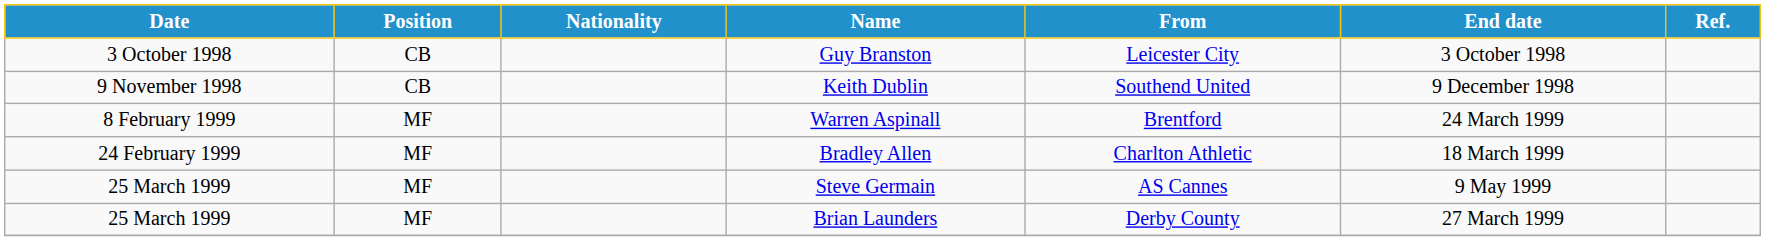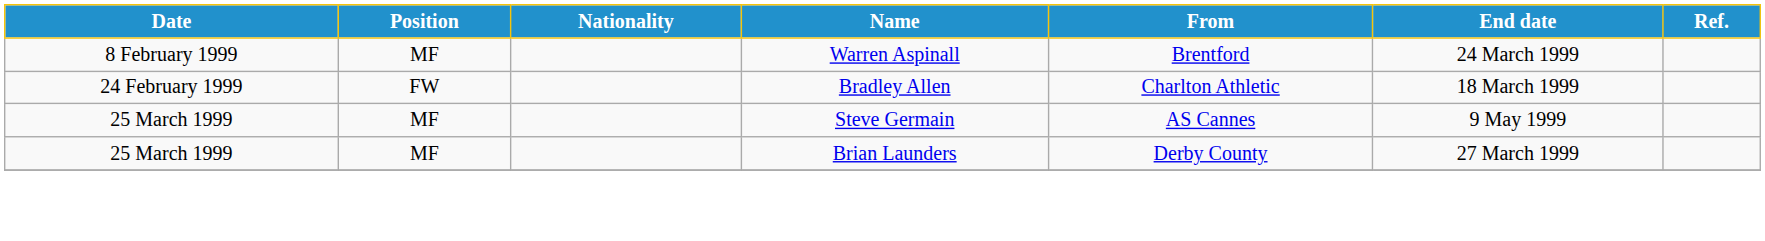 <table class="wikitable" style="text-align:center; font-size:90%; width:100%;">
 <tr>
 <th style="background:#2191CC; color:white; border:1px solid #F7C408; text-align:center;">Date</th>
 <th style="background:#2191CC; color:white; border:1px solid #F7C408; text-align:center;">Position</th>
 <th style="background:#2191CC; color:white; border:1px solid #F7C408; text-align:center;">Nationality</th>
 <th style="background:#2191CC; color:white; border:1px solid #F7C408; text-align:center;">Name</th>
 <th style="background:#2191CC; color:white; border:1px solid #F7C408; text-align:center;">From</th>
 <th style="background:#2191CC; color:white; border:1px solid #F7C408; text-align:center;">End date</th>
 <th style="background:#2191CC; color:white; border:1px solid #F7C408; text-align:center;">Ref.</th>
-</tr>
-<tr>
-<td>3 October 1998</td>
-<td>CB</td>
-<td></td>
-<td><a href='#'>Guy Branston</a></td>
-<td> <a href='#'>Leicester City</a></td>
-<td>3 October 1998</td>
-<td></td>
-</tr>
-<tr>
-<td>9 November 1998</td>
-<td>CB</td>
-<td></td>
-<td><a href='#'>Keith Dublin</a></td>
-<td> <a href='#'>Southend United</a></td>
-<td>9 December 1998</td>
-<td></td>
 </tr>
 <tr>
 <td>8 February 1999</td>
 <td>MF</td>
 <td></td>
 <td><a href='#'>Warren Aspinall</a></td>
 <td> <a href='#'>Brentford</a></td>
 <td>24 March 1999</td>
 <td></td>
 </tr>
 <tr>
 <td>24 February 1999</td>
-<td>MF</td>
+<td>FW</td>
 <td></td>
 <td><a href='#'>Bradley Allen</a></td>
 <td> <a href='#'>Charlton Athletic</a></td>
 <td>18 March 1999</td>
 <td></td>
 </tr>
 <tr>
 <td>25 March 1999</td>
 <td>MF</td>
 <td></td>
 <td><a href='#'>Steve Germain</a></td>
 <td> <a href='#'>AS Cannes</a></td>
 <td>9 May 1999</td>
 <td></td>
 </tr>
 <tr>
 <td>25 March 1999</td>
 <td>MF</td>
 <td></td>
 <td><a href='#'>Brian Launders</a></td>
 <td> <a href='#'>Derby County</a></td>
 <td>27 March 1999</td>
 <td></td>
 </tr>
 <tr>
 </tr>
 </table>
